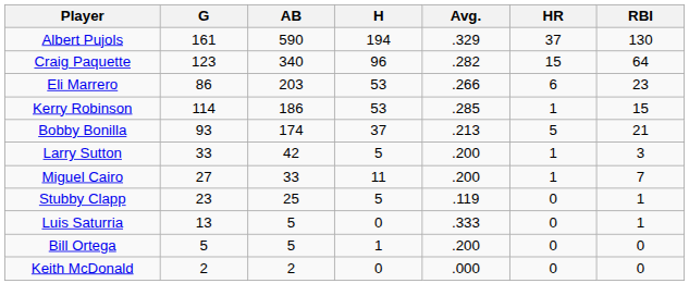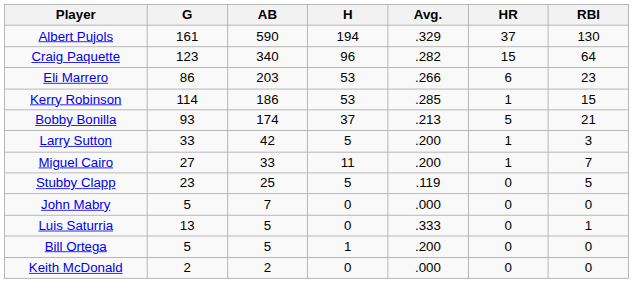 <table class="wikitable sortable">
 <tr>
 <th bgcolor="#DDDDFF" width="16%">Player</th>
 <th bgcolor="#DDDDFF" width="9%">G</th>
 <th bgcolor="#DDDDFF" width="9%">AB</th>
 <th bgcolor="#DDDDFF" width="9%">H</th>
 <th bgcolor="#DDDDFF" width="9%">Avg.</th>
 <th bgcolor="#DDDDFF" width="9%">HR</th>
 <th bgcolor="#DDDDFF" width="9%">RBI</th>
 </tr>
 <tr align="center">
 <td><a href='#'>Albert Pujols</a></td>
 <td>161</td>
 <td>590</td>
 <td>194</td>
 <td>.329</td>
 <td>37</td>
 <td>130</td>
 </tr>
 <tr align="center">
 <td><a href='#'>Craig Paquette</a></td>
 <td>123</td>
 <td>340</td>
 <td>96</td>
 <td>.282</td>
 <td>15</td>
 <td>64</td>
 </tr>
 <tr align="center">
 <td><a href='#'>Eli Marrero</a></td>
 <td>86</td>
 <td>203</td>
 <td>53</td>
 <td>.266</td>
 <td>6</td>
 <td>23</td>
 </tr>
 <tr align="center">
 <td><a href='#'>Kerry Robinson</a></td>
 <td>114</td>
 <td>186</td>
 <td>53</td>
 <td>.285</td>
 <td>1</td>
 <td>15</td>
 </tr>
 <tr align="center">
 <td><a href='#'>Bobby Bonilla</a></td>
 <td>93</td>
 <td>174</td>
 <td>37</td>
 <td>.213</td>
 <td>5</td>
 <td>21</td>
 </tr>
 <tr align="center">
 <td><a href='#'>Larry Sutton</a></td>
 <td>33</td>
 <td>42</td>
 <td>5</td>
 <td>.200</td>
 <td>1</td>
 <td>3</td>
 </tr>
 <tr align="center">
 <td><a href='#'>Miguel Cairo</a></td>
 <td>27</td>
 <td>33</td>
 <td>11</td>
 <td>.200</td>
 <td>1</td>
 <td>7</td>
 </tr>
 <tr align="center">
 <td><a href='#'>Stubby Clapp</a></td>
 <td>23</td>
 <td>25</td>
 <td>5</td>
 <td>.119</td>
 <td>0</td>
-<td>1</td>
+<td>5</td>
+</tr>
+<tr align="center">
+<td><a href='#'>John Mabry</a></td>
+<td>5</td>
+<td>7</td>
+<td>0</td>
+<td>.000</td>
+<td>0</td>
+<td>0</td>
 </tr>
 <tr align="center">
 <td><a href='#'>Luis Saturria</a></td>
 <td>13</td>
 <td>5</td>
 <td>0</td>
 <td>.333</td>
 <td>0</td>
 <td>1</td>
 </tr>
 <tr align="center">
 <td><a href='#'>Bill Ortega</a></td>
 <td>5</td>
 <td>5</td>
 <td>1</td>
 <td>.200</td>
 <td>0</td>
 <td>0</td>
 </tr>
 <tr align="center">
 <td><a href='#'>Keith McDonald</a></td>
 <td>2</td>
 <td>2</td>
 <td>0</td>
 <td>.000</td>
 <td>0</td>
 <td>0</td>
 </tr>
 </table>
